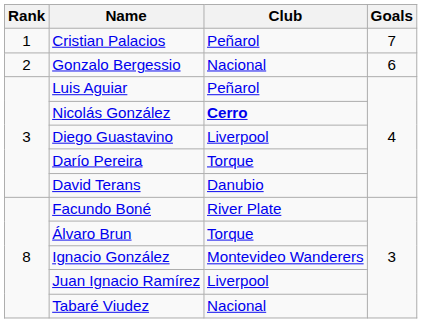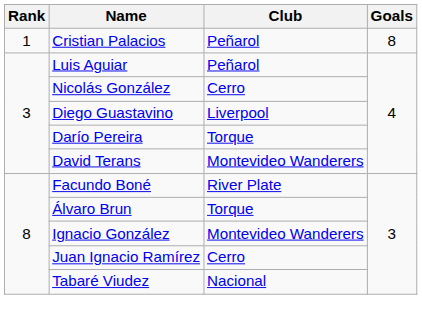 <table class="wikitable" border="1">
 <tr>
 <th>Rank</th>
 <th>Name</th>
 <th>Club</th>
 <th>Goals</th>
 </tr>
 <tr>
 <td align=center>1</td>
 <td> <a href='#'>Cristian Palacios</a></td>
 <td><a href='#'>Peñarol</a></td>
-<td align=center>7</td>
-</tr>
-<tr>
-<td align=center>2</td>
-<td> <a href='#'>Gonzalo Bergessio</a></td>
-<td><a href='#'>Nacional</a></td>
-<td align=center>6</td>
+<td align=center>8</td>
 </tr>
 <tr>
 <td rowspan=5 align=center>3</td>
 <td> <a href='#'>Luis Aguiar</a></td>
 <td><a href='#'>Peñarol</a></td>
 <td rowspan=5 align=center>4</td>
 </tr>
 <tr>
 <td> <a href='#'>Nicolás González</a></td>
-<td><strong><a href='#'>Cerro</a></strong></td>
+<td><a href='#'>Cerro</a></td>
 </tr>
 <tr>
 <td> <a href='#'>Diego Guastavino</a></td>
 <td><a href='#'>Liverpool</a></td>
 </tr>
 <tr>
 <td> <a href='#'>Darío Pereira</a></td>
 <td><a href='#'>Torque</a></td>
 </tr>
 <tr>
 <td> <a href='#'>David Terans</a></td>
-<td><a href='#'>Danubio</a></td>
+<td><a href='#'>Montevideo Wanderers</a></td>
 </tr>
 <tr>
 <td rowspan=5 align=center>8</td>
 <td> <a href='#'>Facundo Boné</a></td>
 <td><a href='#'>River Plate</a></td>
 <td rowspan=5 align=center>3</td>
 </tr>
 <tr>
 <td> <a href='#'>Álvaro Brun</a></td>
 <td><a href='#'>Torque</a></td>
 </tr>
 <tr>
 <td> <a href='#'>Ignacio González</a></td>
 <td><a href='#'>Montevideo Wanderers</a></td>
 </tr>
 <tr>
 <td> <a href='#'>Juan Ignacio Ramírez</a></td>
-<td><a href='#'>Liverpool</a></td>
+<td><a href='#'>Cerro</a></td>
 </tr>
 <tr>
 <td> <a href='#'>Tabaré Viudez</a></td>
 <td><a href='#'>Nacional</a></td>
 </tr>
 </table>
